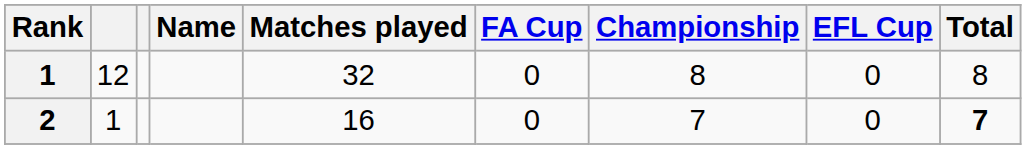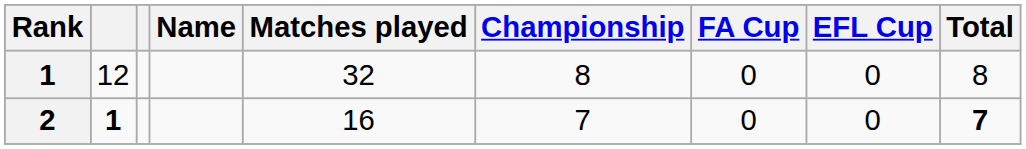 <table class="wikitable" style="text-align:center;">
 <tr>
 <th>Rank</th>
 <th></th>
 <th></th>
 <th>Name</th>
 <th>Matches played</th>
+<th><a href='#'>Championship</a></th>
 <th><a href='#'>FA Cup</a></th>
-<th><a href='#'>Championship</a></th>
 <th><a href='#'>EFL Cup</a></th>
 <th>Total</th>
 </tr>
 <tr>
 <th>1</th>
 <td>12</td>
 <td></td>
 <td></td>
 <td>32</td>
+<td>8</td>
 <td>0</td>
-<td>8</td>
 <td>0</td>
 <td>8</td>
 </tr>
 <tr>
 <th>2</th>
-<td>1</td>
+<td><strong>1</strong></td>
 <td></td>
 <td></td>
 <td>16</td>
+<td>7</td>
 <td>0</td>
-<td>7</td>
 <td>0</td>
 <td><strong>7</strong></td>
 </tr>
 </table>
